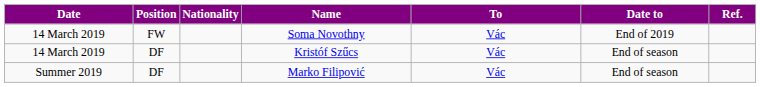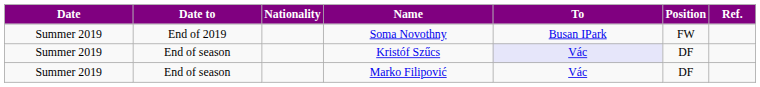 <table class="wikitable"  style="text-align:center; font-size:90%; ">
 <tr>
 <th style="background:purple; color:white; width:150px;">Date</th>
-<th style="background:purple; color:white; width:50px;">Position</th>
+<th style="background:purple; color:white; width:150px;">Date to</th>
 <th style="background:purple; color:white; width:50px;">Nationality</th>
 <th style="background:purple; color:white; width:200px;">Name</th>
 <th style="background:purple; color:white; width:200px;">To</th>
-<th style="background:purple; color:white; width:150px;">Date to</th>
+<th style="background:purple; color:white; width:50px;">Position</th>
 <th style="background:purple; color:white; width:50px;">Ref.</th>
 </tr>
 <tr>
-<td>14 March 2019</td>
-<td>FW</td>
+<td>Summer 2019</td>
+<td>End of 2019</td>
 <td></td>
 <td><a href='#'>Soma Novothny</a></td>
-<td><a href='#'>Vác</a></td>
-<td>End of 2019</td>
-<td></td>
-</tr>
-<tr>
-<td>14 March 2019</td>
-<td>DF</td>
-<td></td>
-<td><a href='#'>Kristóf Szűcs</a></td>
-<td><a href='#'>Vác</a></td>
-<td>End of season</td>
+<td><a href='#'>Busan IPark</a></td>
+<td>FW</td>
 <td></td>
 </tr>
 <tr>
 <td>Summer 2019</td>
+<td>End of season</td>
+<td></td>
+<td><a href='#'>Kristóf Szűcs</a></td>
+<td style="background: lavender;"><a href='#'>Vác</a></td>
 <td>DF</td>
+<td></td>
+</tr>
+<tr>
+<td>Summer 2019</td>
+<td>End of season</td>
 <td></td>
 <td><a href='#'>Marko Filipović</a></td>
 <td><a href='#'>Vác</a></td>
-<td>End of season</td>
+<td>DF</td>
 <td></td>
 </tr>
 </table>
